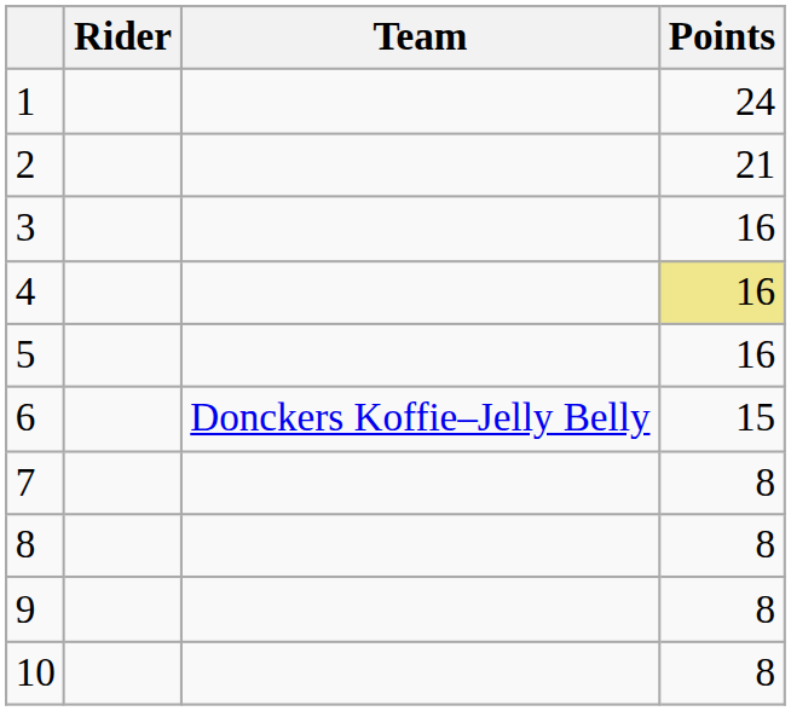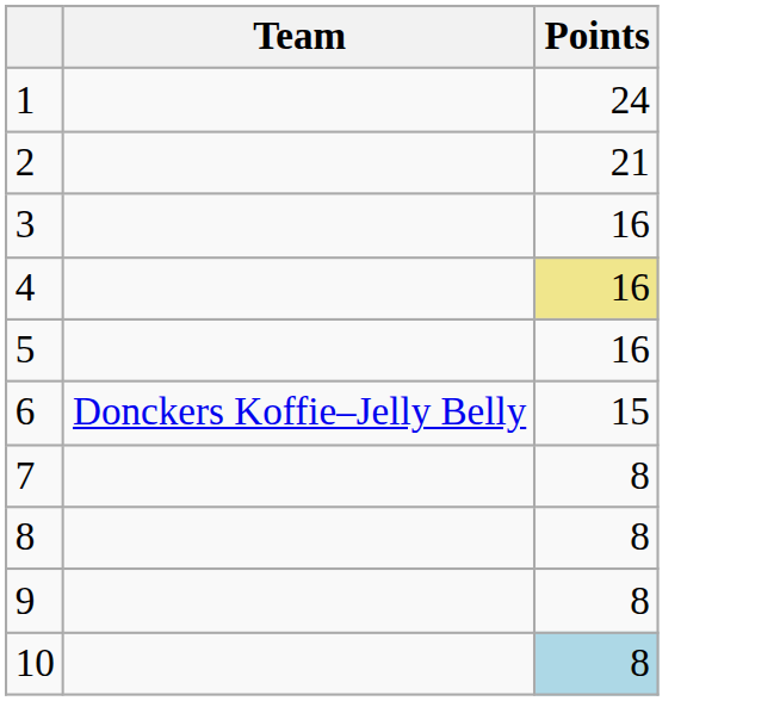 <table class="wikitable">
 <tr>
 <th></th>
-<th>Rider</th>
 <th>Team</th>
 <th>Points</th>
 </tr>
 <tr>
 <td>1</td>
-<td> </td>
 <td></td>
 <td align=right>24</td>
 </tr>
 <tr>
 <td>2</td>
 <td></td>
-<td></td>
 <td align=right>21</td>
 </tr>
 <tr>
 <td>3</td>
 <td></td>
-<td></td>
 <td align=right>16</td>
 </tr>
 <tr>
 <td>4</td>
-<td> </td>
 <td></td>
 <td align=right style="background: khaki;">16</td>
 </tr>
 <tr>
 <td>5</td>
 <td></td>
-<td></td>
 <td align=right>16</td>
 </tr>
 <tr>
 <td>6</td>
-<td></td>
 <td><a href='#'>Donckers Koffie–Jelly Belly</a></td>
 <td align=right>15</td>
 </tr>
 <tr>
 <td>7</td>
-<td> </td>
 <td></td>
 <td align=right>8</td>
 </tr>
 <tr>
 <td>8</td>
 <td></td>
-<td></td>
 <td align=right>8</td>
 </tr>
 <tr>
 <td>9</td>
-<td></td>
 <td></td>
 <td align=right>8</td>
 </tr>
 <tr>
 <td>10</td>
 <td></td>
-<td></td>
-<td align=right>8</td>
+<td align=right style="background: lightblue;">8</td>
 </tr>
 </table>
